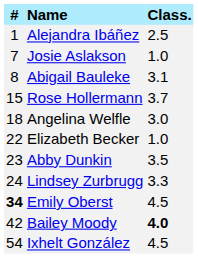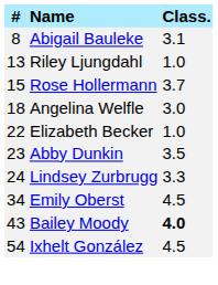 <table border=0 cellpadding=2 cellspacing=0  |- bgcolor=#F2F2F2 style="text-align:center; font-size:90%;">
 <tr bgcolor=#ADEBFD>
 <th>#</th>
 <th align=left>Name</th>
 <th align=left>Class.</th>
 </tr>
 <tr>
-<td>1</td>
-<td align=left><a href='#'>Alejandra Ibáñez</a></td>
-<td align=left>2.5</td>
-</tr>
-<tr>
-<td>7</td>
-<td align=left><a href='#'>Josie Aslakson</a></td>
-<td align=left>1.0</td>
-</tr>
-<tr>
 <td>8</td>
 <td align=left><a href='#'>Abigail Bauleke</a></td>
 <td align=left>3.1</td>
+</tr>
+<tr>
+<td>13</td>
+<td align=left>Riley Ljungdahl</td>
+<td align=left>1.0</td>
 </tr>
 <tr>
 <td>15</td>
 <td align=left><a href='#'>Rose Hollermann</a></td>
 <td align=left>3.7</td>
 </tr>
 <tr>
 <td>18</td>
 <td align=left>Angelina Welfle</td>
 <td align=left>3.0</td>
 </tr>
 <tr>
 <td>22</td>
 <td align=left>Elizabeth Becker</td>
 <td align=left>1.0</td>
 </tr>
 <tr>
 <td>23</td>
 <td align=left><a href='#'>Abby Dunkin</a></td>
 <td align=left>3.5</td>
 </tr>
 <tr>
 <td>24</td>
 <td align=left><a href='#'>Lindsey Zurbrugg</a></td>
 <td align=left>3.3</td>
 </tr>
 <tr>
-<td><strong>34</strong></td>
+<td>34</td>
 <td align=left><a href='#'>Emily Oberst</a></td>
 <td align=left>4.5</td>
 </tr>
 <tr>
-<td>42</td>
+<td>43</td>
 <td align=left><a href='#'>Bailey Moody</a></td>
 <td align=left><strong>4.0</strong></td>
 </tr>
 <tr>
 <td>54</td>
 <td align=left><a href='#'>Ixhelt González</a></td>
 <td align=left>4.5</td>
 </tr>
 </table>
